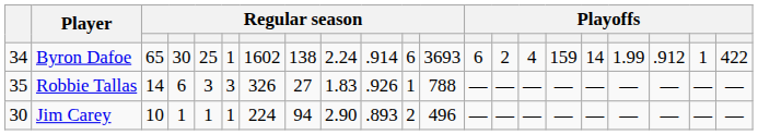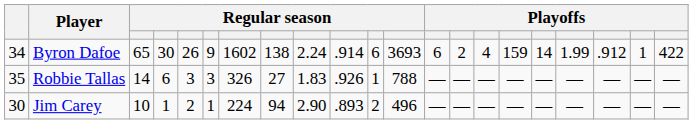 <table class="wikitable plainrowheaders" style="text-align:center;">
 <tr>
 <th scope="col" rowspan="2"></th>
 <th scope="col" rowspan="2">Player</th>
 <th scope=colgroup colspan=10>Regular season</th>
 <th scope=colgroup colspan=9>Playoffs</th>
 </tr>
 <tr>
 <th scope="col"></th>
 <th scope="col"></th>
 <th scope="col"></th>
 <th scope="col"></th>
 <th scope="col"></th>
 <th scope="col"></th>
 <th scope="col"></th>
 <th scope="col"></th>
 <th scope="col"></th>
 <th scope="col"></th>
 <th scope="col"></th>
 <th scope="col"></th>
 <th scope="col"></th>
 <th scope="col"></th>
 <th scope="col"></th>
 <th scope="col"></th>
 <th scope="col"></th>
 <th scope="col"></th>
 <th scope="col"></th>
 </tr>
 <tr>
 <td scope="row">34</td>
 <td align="left"><a href='#'>Byron Dafoe</a></td>
 <td>65</td>
 <td>30</td>
-<td>25</td>
-<td>1</td>
+<td>26</td>
+<td>9</td>
 <td>1602</td>
 <td>138</td>
 <td>2.24</td>
 <td>.914</td>
 <td>6</td>
 <td>3693</td>
 <td>6</td>
 <td>2</td>
 <td>4</td>
 <td>159</td>
 <td>14</td>
 <td>1.99</td>
 <td>.912</td>
 <td>1</td>
 <td>422</td>
 </tr>
 <tr>
 <td scope="row">35</td>
 <td align="left"><a href='#'>Robbie Tallas</a></td>
 <td>14</td>
 <td>6</td>
 <td>3</td>
 <td>3</td>
 <td>326</td>
 <td>27</td>
 <td>1.83</td>
 <td>.926</td>
 <td>1</td>
 <td>788</td>
 <td>—</td>
 <td>—</td>
 <td>—</td>
 <td>—</td>
 <td>—</td>
 <td>—</td>
 <td>—</td>
 <td>—</td>
 <td>—</td>
 </tr>
 <tr>
 <td scope="row">30</td>
 <td align="left"><a href='#'>Jim Carey</a></td>
 <td>10</td>
 <td>1</td>
-<td>1</td>
+<td>2</td>
 <td>1</td>
 <td>224</td>
 <td>94</td>
 <td>2.90</td>
 <td>.893</td>
 <td>2</td>
 <td>496</td>
 <td>—</td>
 <td>—</td>
 <td>—</td>
 <td>—</td>
 <td>—</td>
 <td>—</td>
 <td>—</td>
 <td>—</td>
 <td>—</td>
 </tr>
 </table>
